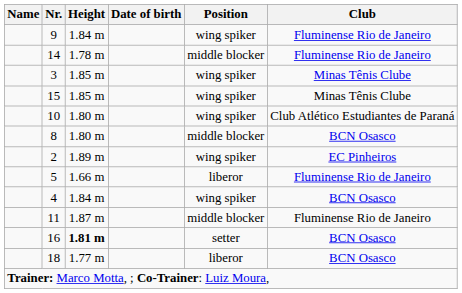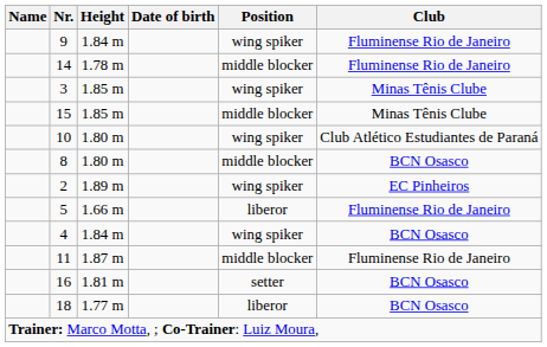 <table class="wikitable sortable" style="margin-bottom:0">
 <tr style="text-align:center; background:lavender;">
 <th>Name</th>
 <th>Nr.</th>
 <th>Height</th>
 <th>Date of birth</th>
 <th>Position</th>
 <th>Club</th>
 </tr>
 <tr style="text-align:center;">
 <td align="left"></td>
 <td>9</td>
 <td>1.84 m</td>
 <td></td>
 <td>wing spiker</td>
 <td><a href='#'>Fluminense Rio de Janeiro</a></td>
 </tr>
 <tr style="text-align:center;">
 <td align="left"></td>
 <td>14</td>
 <td>1.78 m</td>
 <td></td>
 <td>middle blocker</td>
 <td><a href='#'>Fluminense Rio de Janeiro</a></td>
 </tr>
 <tr style="text-align:center;">
 <td align="left"></td>
 <td>3</td>
 <td>1.85 m</td>
 <td></td>
 <td>wing spiker</td>
 <td><a href='#'>Minas Tênis Clube</a></td>
 </tr>
 <tr style="text-align:center;">
 <td align="left"></td>
 <td>15</td>
 <td>1.85 m</td>
 <td></td>
-<td>wing spiker</td>
+<td>middle blocker</td>
 <td>Minas Tênis Clube</td>
 </tr>
 <tr style="text-align:center;">
 <td align="left"></td>
 <td>10</td>
 <td>1.80 m</td>
 <td></td>
 <td>wing spiker</td>
 <td>Club Atlético Estudiantes de Paraná</td>
 </tr>
 <tr style="text-align:center;">
 <td align="left"></td>
 <td>8</td>
 <td>1.80 m</td>
 <td></td>
 <td>middle blocker</td>
 <td><a href='#'>BCN Osasco</a></td>
 </tr>
 <tr style="text-align:center;">
 <td align="left"></td>
 <td>2</td>
 <td>1.89 m</td>
 <td></td>
 <td>wing spiker</td>
 <td><a href='#'>EC Pinheiros</a></td>
 </tr>
 <tr style="text-align:center;">
 <td align="left"></td>
 <td>5</td>
 <td>1.66 m</td>
 <td></td>
 <td>liberor</td>
 <td><a href='#'>Fluminense Rio de Janeiro</a></td>
 </tr>
 <tr style="text-align:center;">
 <td align="left"></td>
 <td>4</td>
 <td>1.84 m</td>
 <td></td>
 <td>wing spiker</td>
 <td><a href='#'>BCN Osasco</a></td>
 </tr>
 <tr style="text-align:center;">
 <td align="left"></td>
 <td>11</td>
 <td>1.87 m</td>
 <td></td>
 <td>middle blocker</td>
 <td>Fluminense Rio de Janeiro</td>
 </tr>
 <tr style="text-align:center;">
 <td align="left"></td>
 <td>16</td>
-<td><strong>1.81 m</strong></td>
+<td>1.81 m</td>
 <td></td>
 <td>setter</td>
 <td><a href='#'>BCN Osasco</a></td>
 </tr>
 <tr style="text-align:center;">
 <td align="left"></td>
 <td>18</td>
 <td>1.77 m</td>
 <td></td>
 <td>liberor</td>
 <td><a href='#'>BCN Osasco</a></td>
 </tr>
 <tr class="sortbottom">
 <td colspan="6"><strong>Trainer:</strong> <a href='#'>Marco Motta</a>, ; <strong>Co-Trainer</strong>: <a href='#'>Luiz Moura</a>, </td>
 </tr>
 </table>
